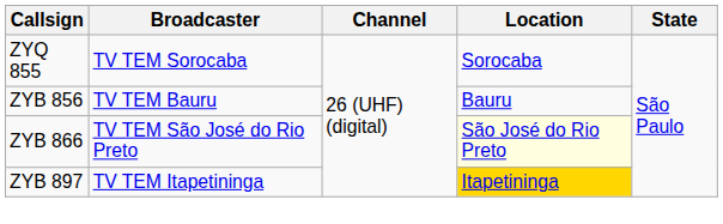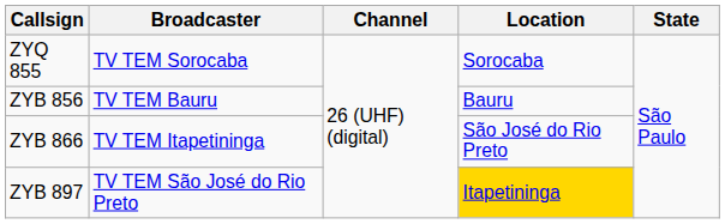 <table class="wikitable">
 <tr>
 <th>Callsign</th>
 <th>Broadcaster</th>
 <th>Channel</th>
 <th>Location</th>
 <th>State</th>
 </tr>
 <tr>
 <td>ZYQ 855</td>
 <td><a href='#'>TV TEM Sorocaba</a></td>
 <td rowspan="4">26 (UHF) (digital)</td>
 <td><a href='#'>Sorocaba</a></td>
 <td rowspan="4"><a href='#'>São Paulo</a></td>
 </tr>
 <tr>
 <td>ZYB 856</td>
 <td><a href='#'>TV TEM Bauru</a></td>
 <td><a href='#'>Bauru</a></td>
 </tr>
 <tr>
 <td>ZYB 866</td>
-<td><a href='#'>TV TEM São José do Rio Preto</a></td>
-<td style="background: lightyellow;"><a href='#'>São José do Rio Preto</a></td>
+<td><a href='#'>TV TEM Itapetininga</a></td>
+<td><a href='#'>São José do Rio Preto</a></td>
 </tr>
 <tr>
 <td>ZYB 897</td>
-<td><a href='#'>TV TEM Itapetininga</a></td>
+<td><a href='#'>TV TEM São José do Rio Preto</a></td>
 <td style="background: gold;"><a href='#'>Itapetininga</a></td>
 </tr>
 </table>
